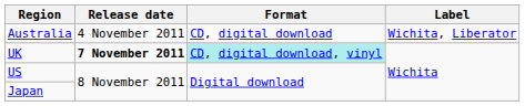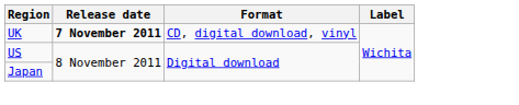 <table class="wikitable">
 <tr>
 <th>Region</th>
 <th>Release date</th>
 <th>Format</th>
 <th>Label</th>
 </tr>
 <tr>
-<td><a href='#'>Australia</a></td>
-<td>4 November 2011</td>
-<td><a href='#'>CD</a>, <a href='#'>digital download</a></td>
-<td><a href='#'>Wichita</a>, <a href='#'>Liberator</a></td>
-</tr>
-<tr>
 <td><a href='#'>UK</a></td>
 <td><strong>7 November 2011</strong></td>
-<td style="background: paleturquoise;"><a href='#'>CD</a>, <a href='#'>digital download</a>, <a href='#'>vinyl</a></td>
+<td><a href='#'>CD</a>, <a href='#'>digital download</a>, <a href='#'>vinyl</a></td>
 <td rowspan=3><a href='#'>Wichita</a></td>
 </tr>
 <tr>
 <td><a href='#'>US</a></td>
 <td rowspan=2>8 November 2011</td>
 <td rowspan=2><a href='#'>Digital download</a></td>
 </tr>
 <tr>
 <td><a href='#'>Japan</a></td>
 </tr>
 </table>
